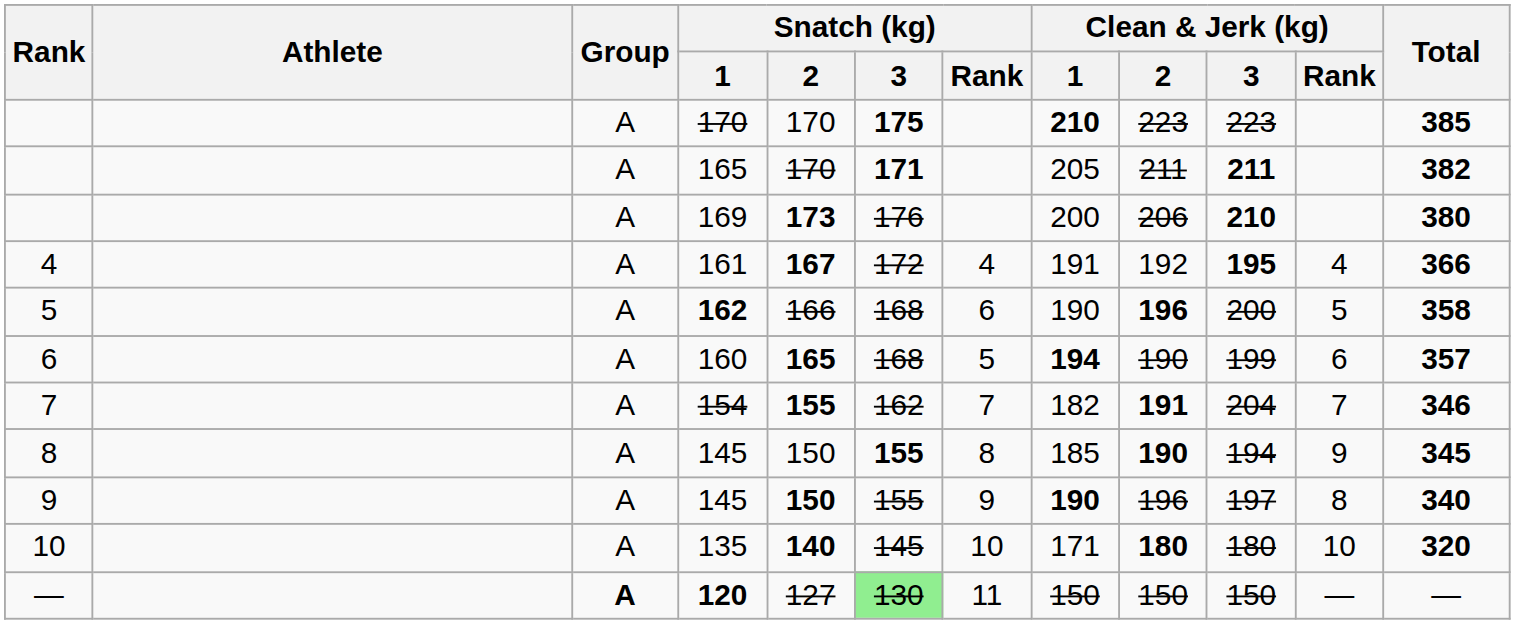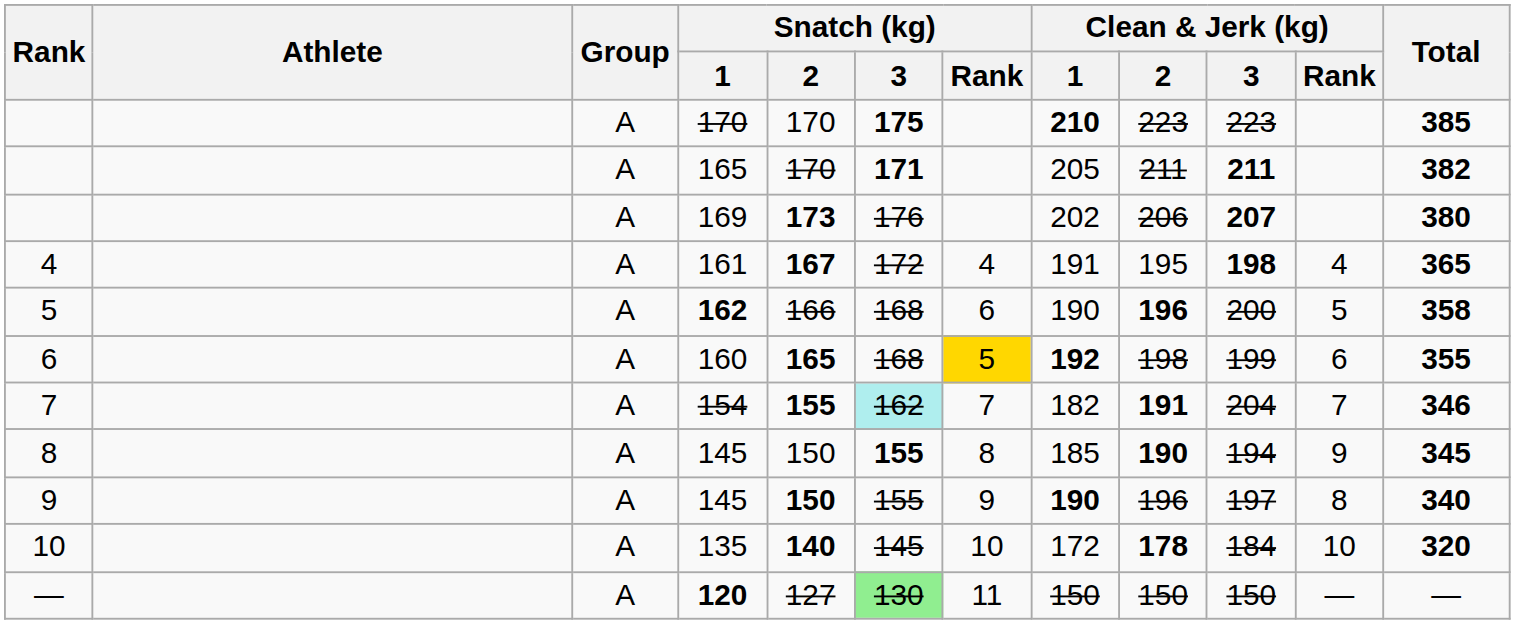 <table class = "wikitable" style="text-align:center;">
 <tr>
 <th rowspan=2 width=40>Rank</th>
 <th rowspan=2 width=250>Athlete</th>
 <th rowspan=2 width=50>Group</th>
 <th colspan=4>Snatch (kg)</th>
 <th colspan=4>Clean & Jerk (kg)</th>
 <th rowspan=2 width=60>Total</th>
 </tr>
 <tr>
 <th width=40>1</th>
 <th width=40>2</th>
 <th width=40>3</th>
 <th width=40>Rank</th>
 <th width=40>1</th>
 <th width=40>2</th>
 <th width=40>3</th>
 <th width=40>Rank</th>
 </tr>
 <tr>
 <td></td>
 <td align=left></td>
 <td>A</td>
 <td><s>170</s></td>
 <td>170</td>
 <td><strong>175</strong></td>
 <td></td>
 <td><strong>210</strong></td>
 <td><s>223</s></td>
 <td><s>223</s></td>
 <td></td>
 <td><strong>385</strong></td>
 </tr>
 <tr>
 <td></td>
 <td align=left></td>
 <td>A</td>
 <td>165</td>
 <td><s>170</s></td>
 <td><strong>171</strong></td>
 <td></td>
 <td>205</td>
 <td><s>211</s></td>
 <td><strong>211</strong></td>
 <td></td>
 <td><strong>382</strong></td>
 </tr>
 <tr>
 <td></td>
 <td align=left></td>
 <td>A</td>
 <td>169</td>
 <td><strong>173</strong></td>
 <td><s>176</s></td>
 <td></td>
-<td>200</td>
+<td>202</td>
 <td><s>206</s></td>
-<td><strong>210</strong></td>
+<td><strong>207</strong></td>
 <td></td>
 <td><strong>380</strong></td>
 </tr>
 <tr>
 <td>4</td>
 <td align=left></td>
 <td>A</td>
 <td>161</td>
 <td><strong>167</strong></td>
 <td><s>172</s></td>
 <td>4</td>
 <td>191</td>
-<td>192</td>
-<td><strong>195</strong></td>
+<td>195</td>
+<td><strong>198</strong></td>
 <td>4</td>
-<td><strong>366</strong></td>
+<td><strong>365</strong></td>
 </tr>
 <tr>
 <td>5</td>
 <td align=left></td>
 <td>A</td>
 <td><strong>162</strong></td>
 <td><s>166</s></td>
 <td><s>168</s></td>
 <td>6</td>
 <td>190</td>
 <td><strong>196</strong></td>
 <td><s>200</s></td>
 <td>5</td>
 <td><strong>358</strong></td>
 </tr>
 <tr>
 <td>6</td>
 <td align=left></td>
 <td>A</td>
 <td>160</td>
 <td><strong>165</strong></td>
 <td><s>168</s></td>
-<td>5</td>
-<td><strong>194</strong></td>
-<td><s>190</s></td>
+<td style="background: gold;">5</td>
+<td><strong>192</strong></td>
+<td><s>198</s></td>
 <td><s>199</s></td>
 <td>6</td>
-<td><strong>357</strong></td>
+<td><strong>355</strong></td>
 </tr>
 <tr>
 <td>7</td>
 <td align=left></td>
 <td>A</td>
 <td><s>154</s></td>
 <td><strong>155</strong></td>
-<td><s>162</s></td>
+<td style="background: paleturquoise;"><s>162</s></td>
 <td>7</td>
 <td>182</td>
 <td><strong>191</strong></td>
 <td><s>204</s></td>
 <td>7</td>
 <td><strong>346</strong></td>
 </tr>
 <tr>
 <td>8</td>
 <td align=left></td>
 <td>A</td>
 <td>145</td>
 <td>150</td>
 <td><strong>155</strong></td>
 <td>8</td>
 <td>185</td>
 <td><strong>190</strong></td>
 <td><s>194</s></td>
 <td>9</td>
 <td><strong>345</strong></td>
 </tr>
 <tr>
 <td>9</td>
 <td align=left></td>
 <td>A</td>
 <td>145</td>
 <td><strong>150</strong></td>
 <td><s>155</s></td>
 <td>9</td>
 <td><strong>190</strong></td>
 <td><s>196</s></td>
 <td><s>197</s></td>
 <td>8</td>
 <td><strong>340</strong></td>
 </tr>
 <tr>
 <td>10</td>
 <td align=left></td>
 <td>A</td>
 <td>135</td>
 <td><strong>140</strong></td>
 <td><s>145</s></td>
 <td>10</td>
-<td>171</td>
-<td><strong>180</strong></td>
-<td><s>180</s></td>
+<td>172</td>
+<td><strong>178</strong></td>
+<td><s>184</s></td>
 <td>10</td>
 <td><strong>320</strong></td>
 </tr>
 <tr>
 <td>—</td>
 <td align=left></td>
-<td><strong>A</strong></td>
+<td>A</td>
 <td><strong>120</strong></td>
 <td><s>127</s></td>
 <td style="background: lightgreen;"><s>130</s></td>
 <td>11</td>
 <td><s>150</s></td>
 <td><s>150</s></td>
 <td><s>150</s></td>
 <td>—</td>
 <td>—</td>
 </tr>
 </table>
